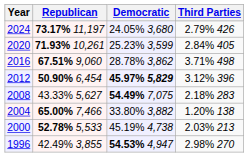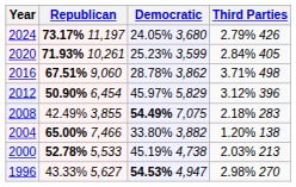 <table class="wikitable" style="float:right; font-size:95%;">
 <tr bgcolor=lightgrey>
 <th>Year</th>
 <th><a href='#'>Republican</a></th>
 <th><a href='#'>Democratic</a></th>
 <th><a href='#'>Third Parties</a></th>
 </tr>
 <tr>
 <td align="center" bgcolor="#fff3f3"><a href='#'>2024</a></td>
 <td align="center" bgcolor="#fff3f3"><strong>73.17%</strong> <em>11,197</em></td>
 <td align="center" bgcolor="#f0f0ff">24.05% <em>3,680</em></td>
 <td align="center">2.79% <em>426</em></td>
 </tr>
 <tr>
 <td align="center" bgcolor="#fff3f3"><a href='#'>2020</a></td>
 <td align="center" bgcolor="#fff3f3"><strong>71.93%</strong> <em>10,261</em></td>
 <td align="center" bgcolor="#f0f0ff">25.23% <em>3,599</em></td>
 <td align="center">2.84% <em>405</em></td>
 </tr>
 <tr>
 <td align="center" bgcolor="#fff3f3"><a href='#'>2016</a></td>
 <td align="center" bgcolor="#fff3f3"><strong>67.51%</strong> <em>9,060</em></td>
 <td align="center" bgcolor="#f0f0ff">28.78% <em>3,862</em></td>
 <td align="center">3.71% <em>498</em></td>
 </tr>
 <tr>
 <td align="center" bgcolor="#f0f0ff"><a href='#'>2012</a></td>
 <td align="center" bgcolor="#fff3f3"><strong>50.90%</strong> <em>6,454</em></td>
-<td align="center" bgcolor="#f0f0ff"><strong>45.97% <em>5,829</em></strong></td>
+<td align="center" bgcolor="#f0f0ff">45.97% <em>5,829</em></td>
 <td align="center">3.12% <em>396</em></td>
 </tr>
 <tr>
 <td align="center" bgcolor="#f0f0ff"><a href='#'>2008</a></td>
-<td align="center" bgcolor="#fff3f3">43.33% <em>5,627</em></td>
+<td align="center" bgcolor="#fff3f3">42.49% <em>3,855</em></td>
 <td align="center" bgcolor="#f0f0ff"><strong>54.49%</strong> <em>7,075</em></td>
 <td align="center">2.18% <em>283</em></td>
 </tr>
 <tr>
 <td align="center" bgcolor="#fff3f3"><a href='#'>2004</a></td>
 <td align="center" bgcolor="#fff3f3"><strong>65.00%</strong> <em>7,466</em></td>
 <td align="center" bgcolor="#f0f0ff">33.80% <em>3,882</em></td>
 <td align="center">1.20% <em>138</em></td>
 </tr>
 <tr>
 <td align="center" bgcolor="#f0f0ff"><a href='#'>2000</a></td>
 <td align="center" bgcolor="#fff3f3"><strong>52.78%</strong> <em>5,533</em></td>
 <td align="center" bgcolor="#f0f0ff">45.19% <em>4,738</em></td>
 <td align="center">2.03% <em>213</em></td>
 </tr>
 <tr>
 <td align="center" bgcolor="#f0f0ff"><a href='#'>1996</a></td>
-<td align="center" bgcolor="#fff3f3">42.49% <em>3,855</em></td>
+<td align="center" bgcolor="#fff3f3">43.33% <em>5,627</em></td>
 <td align="center" bgcolor="#f0f0ff"><strong>54.53%</strong> <em>4,947</em></td>
 <td align="center">2.98% <em>270</em></td>
 </tr>
 </table>
